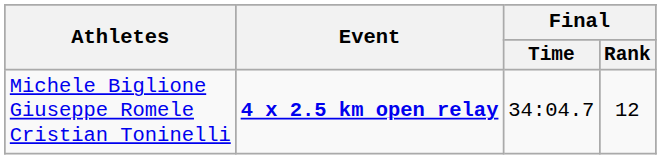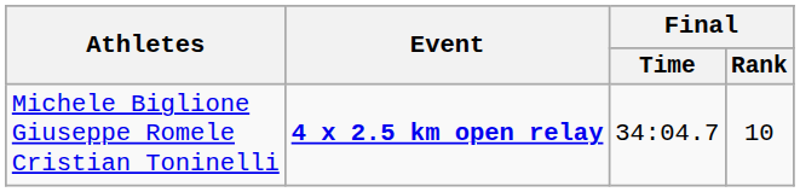 <table class="wikitable" style="font-size:90%">
 <tr>
 <th rowspan=2>Athletes</th>
 <th rowspan=2>Event</th>
 <th colspan=2>Final</th>
 </tr>
 <tr style="font-size:95%">
 <th>Time</th>
 <th>Rank</th>
 </tr>
 <tr align=center>
 <td align=left><a href='#'>Michele Biglione</a><br><a href='#'>Giuseppe Romele</a><br><a href='#'>Cristian Toninelli</a></td>
 <td align=left><strong><a href='#'>4 x 2.5 km open relay</a></strong></td>
 <td>34:04.7</td>
-<td>12</td>
+<td>10</td>
 </tr>
 </table>
